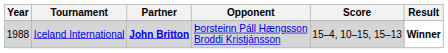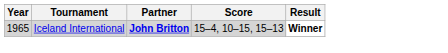 <table class="sortable wikitable" style="font-size: 90%;">
 <tr>
 <th>Year</th>
 <th>Tournament</th>
 <th>Partner</th>
-<th>Opponent</th>
 <th>Score</th>
 <th>Result</th>
 </tr>
 <tr style="background:#D5D5D5">
-<td align="center">1988</td>
+<td align="center">1965</td>
 <td align="left"><a href='#'>Iceland International</a></td>
 <td align="left"><strong> <a href='#'>John Britton</a></strong></td>
-<td align="left"> <a href='#'>Þorsteinn Páll Hængsson</a><br> <a href='#'>Broddi Kristjánsson</a></td>
 <td align="left">15–4, 10–15, 15–13</td>
 <td style="text-align:left; background:white"> <strong>Winner</strong></td>
 </tr>
 </table>
